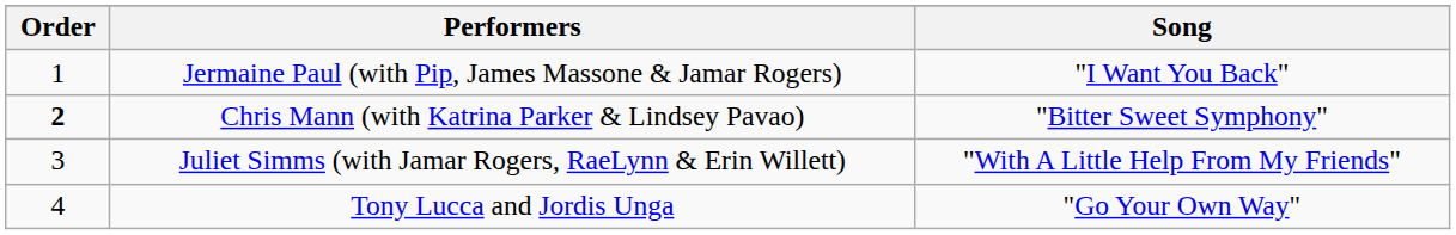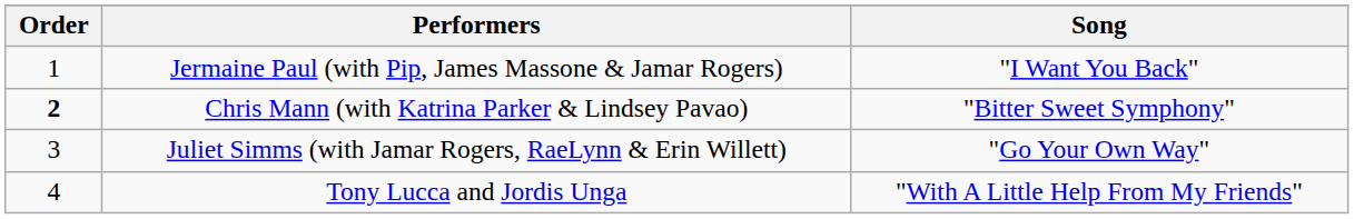 <table class="wikitable" style="text-align:center; width:65%;">
 <tr>
 </tr>
 <tr>
 <th>Order</th>
 <th>Performers</th>
 <th>Song</th>
 </tr>
 <tr>
 <td>1</td>
 <td><a href='#'>Jermaine Paul</a> (with <a href='#'>Pip</a>, James Massone & Jamar Rogers)</td>
 <td>"<a href='#'>I Want You Back</a>"</td>
 </tr>
 <tr>
 <td><strong>2</strong></td>
 <td><a href='#'>Chris Mann</a> (with <a href='#'>Katrina Parker</a> & Lindsey Pavao)</td>
 <td>"<a href='#'>Bitter Sweet Symphony</a>"</td>
 </tr>
 <tr>
 <td>3</td>
 <td><a href='#'>Juliet Simms</a> (with Jamar Rogers, <a href='#'>RaeLynn</a> & Erin Willett)</td>
-<td>"<a href='#'>With A Little Help From My Friends</a>"</td>
+<td>"<a href='#'>Go Your Own Way</a>"</td>
 </tr>
 <tr>
 <td>4</td>
 <td><a href='#'>Tony Lucca</a> and <a href='#'>Jordis Unga</a></td>
-<td>"<a href='#'>Go Your Own Way</a>"</td>
+<td>"<a href='#'>With A Little Help From My Friends</a>"</td>
 </tr>
 </table>
